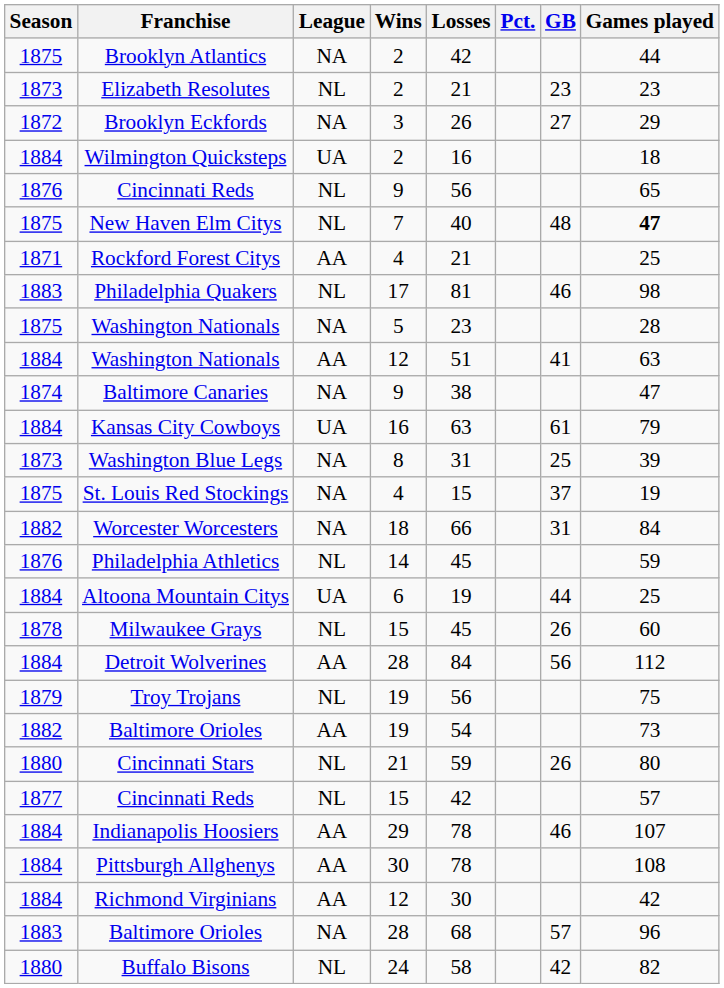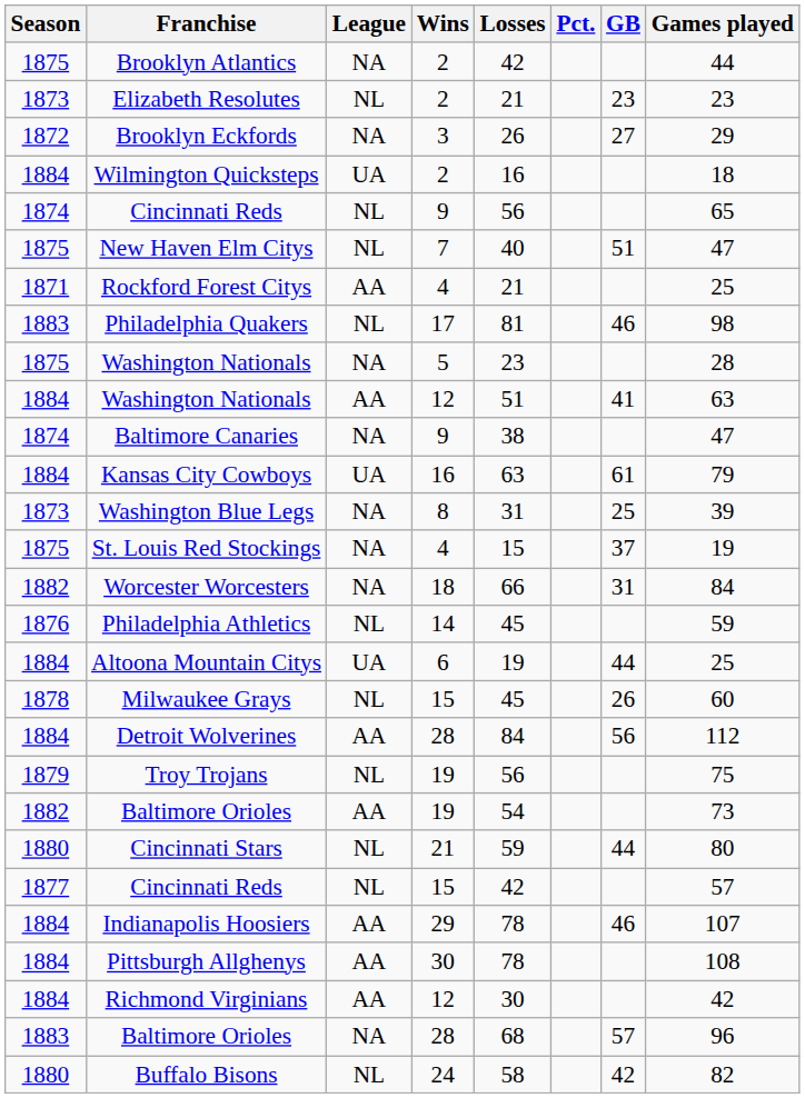 <table class="sortable wikitable" style="text-align:center">
 <tr>
 <th>Season</th>
 <th>Franchise</th>
 <th>League</th>
 <th>Wins</th>
 <th>Losses</th>
 <th><a href='#'>Pct.</a></th>
 <th><a href='#'>GB</a></th>
 <th>Games played</th>
 </tr>
 <tr>
 <td><a href='#'>1875</a></td>
 <td><a href='#'>Brooklyn Atlantics</a></td>
 <td>NA</td>
 <td>2</td>
 <td>42</td>
 <td></td>
 <td></td>
 <td>44</td>
 </tr>
 <tr>
 <td><a href='#'>1873</a></td>
 <td><a href='#'>Elizabeth Resolutes</a></td>
 <td>NL</td>
 <td>2</td>
 <td>21</td>
 <td></td>
 <td>23</td>
 <td>23</td>
 </tr>
 <tr>
 <td><a href='#'>1872</a></td>
 <td><a href='#'>Brooklyn Eckfords</a></td>
 <td>NA</td>
 <td>3</td>
 <td>26</td>
 <td></td>
 <td>27</td>
 <td>29</td>
 </tr>
 <tr>
 <td><a href='#'>1884</a></td>
 <td><a href='#'>Wilmington Quicksteps</a></td>
 <td>UA</td>
 <td>2</td>
 <td>16</td>
 <td></td>
 <td></td>
 <td>18</td>
 </tr>
 <tr>
-<td><a href='#'>1876</a></td>
+<td><a href='#'>1874</a></td>
 <td><a href='#'>Cincinnati Reds</a></td>
 <td>NL</td>
 <td>9</td>
 <td>56</td>
 <td></td>
 <td></td>
 <td>65</td>
 </tr>
 <tr>
 <td><a href='#'>1875</a></td>
 <td><a href='#'>New Haven Elm Citys</a></td>
 <td>NL</td>
 <td>7</td>
 <td>40</td>
 <td></td>
-<td>48</td>
-<td><strong>47</strong></td>
+<td>51</td>
+<td>47</td>
 </tr>
 <tr>
 <td><a href='#'>1871</a></td>
 <td><a href='#'>Rockford Forest Citys</a></td>
 <td>AA</td>
 <td>4</td>
 <td>21</td>
 <td></td>
 <td></td>
 <td>25</td>
 </tr>
 <tr>
 <td><a href='#'>1883</a></td>
 <td><a href='#'>Philadelphia Quakers</a></td>
 <td>NL</td>
 <td>17</td>
 <td>81</td>
 <td></td>
 <td>46</td>
 <td>98</td>
 </tr>
 <tr>
 <td><a href='#'>1875</a></td>
 <td><a href='#'>Washington Nationals</a></td>
 <td>NA</td>
 <td>5</td>
 <td>23</td>
 <td></td>
 <td></td>
 <td>28</td>
 </tr>
 <tr>
 <td><a href='#'>1884</a></td>
 <td><a href='#'>Washington Nationals</a></td>
 <td>AA</td>
 <td>12</td>
 <td>51</td>
 <td></td>
 <td>41</td>
 <td>63</td>
 </tr>
 <tr>
 <td><a href='#'>1874</a></td>
 <td><a href='#'>Baltimore Canaries</a></td>
 <td>NA</td>
 <td>9</td>
 <td>38</td>
 <td></td>
 <td></td>
 <td>47</td>
 </tr>
 <tr>
 <td><a href='#'>1884</a></td>
 <td><a href='#'>Kansas City Cowboys</a></td>
 <td>UA</td>
 <td>16</td>
 <td>63</td>
 <td></td>
 <td>61</td>
 <td>79</td>
 </tr>
 <tr>
 <td><a href='#'>1873</a></td>
 <td><a href='#'>Washington Blue Legs</a></td>
 <td>NA</td>
 <td>8</td>
 <td>31</td>
 <td></td>
 <td>25</td>
 <td>39</td>
 </tr>
 <tr>
 <td><a href='#'>1875</a></td>
 <td><a href='#'>St. Louis Red Stockings</a></td>
 <td>NA</td>
 <td>4</td>
 <td>15</td>
 <td></td>
 <td>37</td>
 <td>19</td>
 </tr>
 <tr>
 <td><a href='#'>1882</a></td>
 <td><a href='#'>Worcester Worcesters</a></td>
 <td>NA</td>
 <td>18</td>
 <td>66</td>
 <td></td>
 <td>31</td>
 <td>84</td>
 </tr>
 <tr>
 <td><a href='#'>1876</a></td>
 <td><a href='#'>Philadelphia Athletics</a></td>
 <td>NL</td>
 <td>14</td>
 <td>45</td>
 <td></td>
 <td></td>
 <td>59</td>
 </tr>
 <tr>
 <td><a href='#'>1884</a></td>
 <td><a href='#'>Altoona Mountain Citys</a></td>
 <td>UA</td>
 <td>6</td>
 <td>19</td>
 <td></td>
 <td>44</td>
 <td>25</td>
 </tr>
 <tr>
 <td><a href='#'>1878</a></td>
 <td><a href='#'>Milwaukee Grays</a></td>
 <td>NL</td>
 <td>15</td>
 <td>45</td>
 <td></td>
 <td>26</td>
 <td>60</td>
 </tr>
 <tr>
 <td><a href='#'>1884</a></td>
 <td><a href='#'>Detroit Wolverines</a></td>
 <td>AA</td>
 <td>28</td>
 <td>84</td>
 <td></td>
 <td>56</td>
 <td>112</td>
 </tr>
 <tr>
 <td><a href='#'>1879</a></td>
 <td><a href='#'>Troy Trojans</a></td>
 <td>NL</td>
 <td>19</td>
 <td>56</td>
 <td></td>
 <td></td>
 <td>75</td>
 </tr>
 <tr>
 <td><a href='#'>1882</a></td>
 <td><a href='#'>Baltimore Orioles</a></td>
 <td>AA</td>
 <td>19</td>
 <td>54</td>
 <td></td>
 <td></td>
 <td>73</td>
 </tr>
 <tr>
 <td><a href='#'>1880</a></td>
 <td><a href='#'>Cincinnati Stars</a></td>
 <td>NL</td>
 <td>21</td>
 <td>59</td>
 <td></td>
-<td>26</td>
+<td>44</td>
 <td>80</td>
 </tr>
 <tr>
 <td><a href='#'>1877</a></td>
 <td><a href='#'>Cincinnati Reds</a></td>
 <td>NL</td>
 <td>15</td>
 <td>42</td>
 <td></td>
 <td></td>
 <td>57</td>
 </tr>
 <tr>
 <td><a href='#'>1884</a></td>
 <td><a href='#'>Indianapolis Hoosiers</a></td>
 <td>AA</td>
 <td>29</td>
 <td>78</td>
 <td></td>
 <td>46</td>
 <td>107</td>
 </tr>
 <tr>
 <td><a href='#'>1884</a></td>
 <td><a href='#'>Pittsburgh Allghenys</a></td>
 <td>AA</td>
 <td>30</td>
 <td>78</td>
 <td></td>
 <td></td>
 <td>108</td>
 </tr>
 <tr>
 <td><a href='#'>1884</a></td>
 <td><a href='#'>Richmond Virginians</a></td>
 <td>AA</td>
 <td>12</td>
 <td>30</td>
 <td></td>
 <td></td>
 <td>42</td>
 </tr>
 <tr>
 <td><a href='#'>1883</a></td>
 <td><a href='#'>Baltimore Orioles</a></td>
 <td>NA</td>
 <td>28</td>
 <td>68</td>
 <td></td>
 <td>57</td>
 <td>96</td>
 </tr>
 <tr>
 <td><a href='#'>1880</a></td>
 <td><a href='#'>Buffalo Bisons</a></td>
 <td>NL</td>
 <td>24</td>
 <td>58</td>
 <td></td>
 <td>42</td>
 <td>82</td>
 </tr>
 </table>
